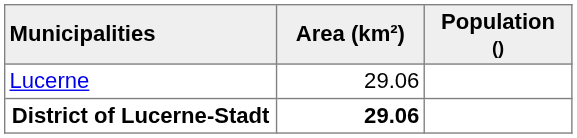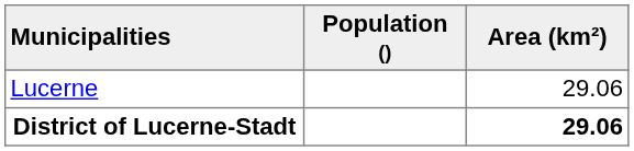 <table cellpadding="3" cellspacing="0" border="1" style="border: gray solid 1px; border-collapse: collapse;">
 <tr bgcolor="#EFEFEF">
 <th align=left width="190">Municipalities</th>
+<th bgcolor="#EFEFEF" width="100">Population <br><small>()</small></th>
 <th width="100">Area (km²)</th>
-<th bgcolor="#EFEFEF" width="100">Population <br><small>()</small></th>
 </tr>
 <tr>
 <td><a href='#'>Lucerne</a></td>
+<td align=right></td>
 <td align=right>29.06</td>
-<td align=right></td>
 </tr>
 <tr>
 <th>District of Lucerne-Stadt</th>
+<th align=right></th>
 <th align=right>29.06</th>
-<th align=right></th>
 </tr>
 </table>
